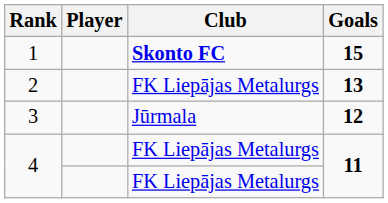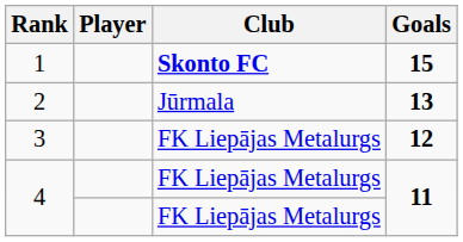 <table class="wikitable" style="text-align:center">
 <tr>
 <th>Rank</th>
 <th>Player</th>
 <th>Club</th>
 <th>Goals</th>
 </tr>
 <tr>
 <td>1</td>
 <td align="left"><strong></strong></td>
 <td align="left"><strong><a href='#'>Skonto FC</a></strong></td>
 <td><strong>15</strong></td>
 </tr>
 <tr>
 <td>2</td>
 <td align="left"></td>
-<td align="left"><a href='#'>FK Liepājas Metalurgs</a></td>
+<td align="left"><a href='#'>Jūrmala</a></td>
 <td><strong>13</strong></td>
 </tr>
 <tr>
 <td>3</td>
 <td align="left"></td>
-<td align="left"><a href='#'>Jūrmala</a></td>
+<td align="left"><a href='#'>FK Liepājas Metalurgs</a></td>
 <td><strong>12</strong></td>
 </tr>
 <tr>
 <td rowspan=2>4</td>
 <td align="left"></td>
 <td align="left"><a href='#'>FK Liepājas Metalurgs</a></td>
 <td rowspan=2><strong>11</strong></td>
 </tr>
 <tr>
 <td align="left"></td>
 <td align="left"><a href='#'>FK Liepājas Metalurgs</a></td>
 </tr>
 </table>
